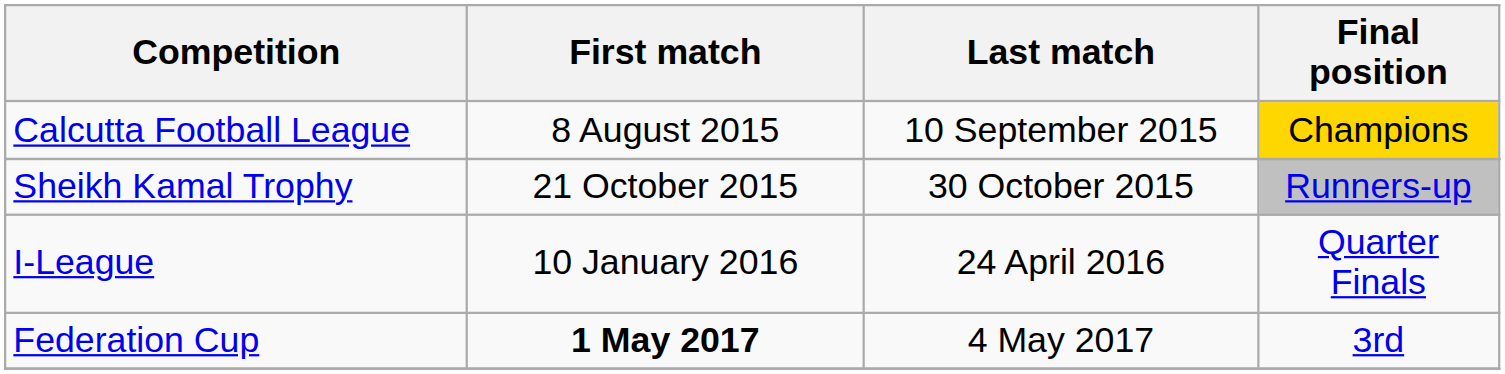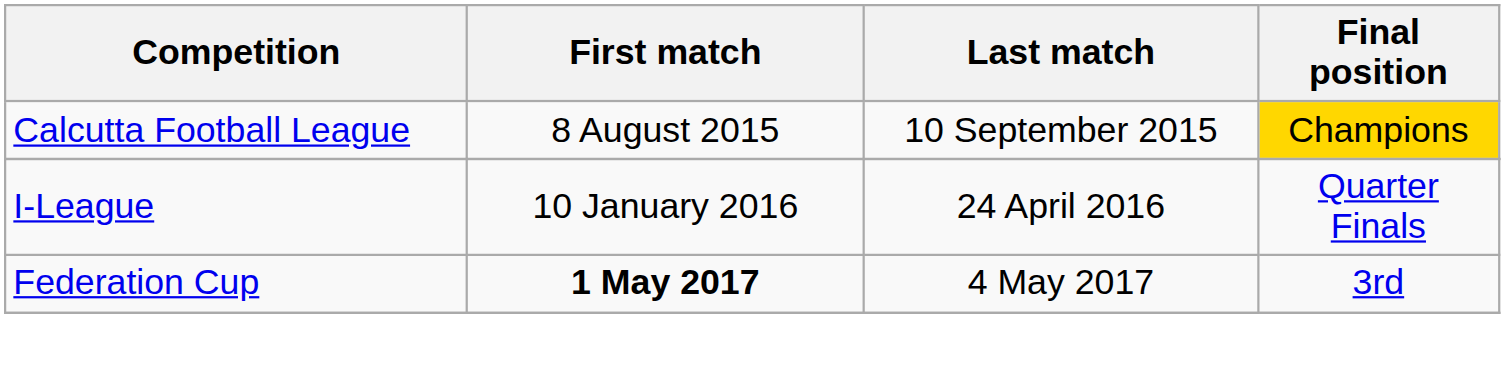 <table class="wikitable" style="text-align:center">
 <tr>
 <th style="text-align:center; width:200px;">Competition</th>
 <th style="text-align:center; width:170px;">First match</th>
 <th style="text-align:center; width:170px;">Last match</th>
 <th style="text-align:center; width:100px;">Final position</th>
 </tr>
 <tr>
 <td style="text-align:left;"><a href='#'>Calcutta Football League</a></td>
 <td>8 August 2015</td>
 <td>10 September 2015</td>
 <td bgcolor="gold">Champions</td>
 </tr>
 <tr>
 </tr>
 <tr>
-<td style="text-align:left;"><a href='#'>Sheikh Kamal Trophy</a></td>
-<td>21 October 2015</td>
-<td>30 October 2015</td>
-<td bgcolor="silver"><a href='#'>Runners-up</a></td>
-</tr>
-<tr>
 <td style="text-align:left;"><a href='#'>I-League</a></td>
 <td>10 January 2016</td>
 <td>24 April 2016</td>
 <td><a href='#'>Quarter Finals</a></td>
 </tr>
 <tr>
 <td style="text-align:left;"><a href='#'>Federation Cup</a></td>
 <td><strong>1 May 2017</strong></td>
 <td>4 May 2017</td>
 <td><a href='#'>3rd</a></td>
 </tr>
 <tr>
 </tr>
 </table>
